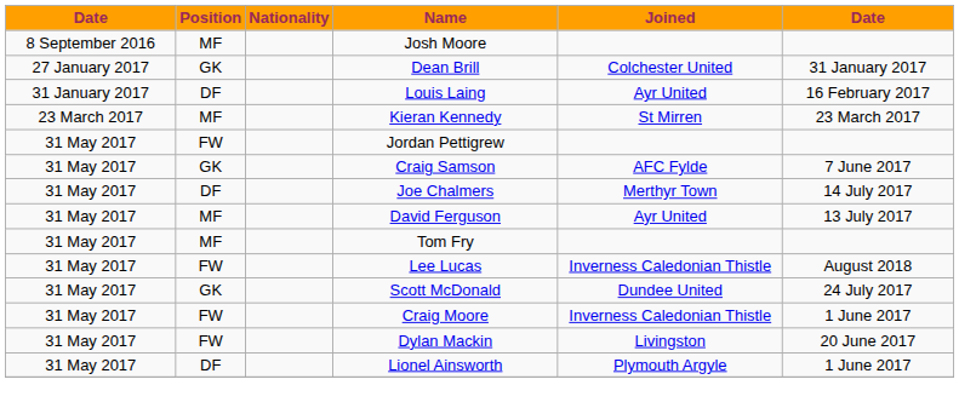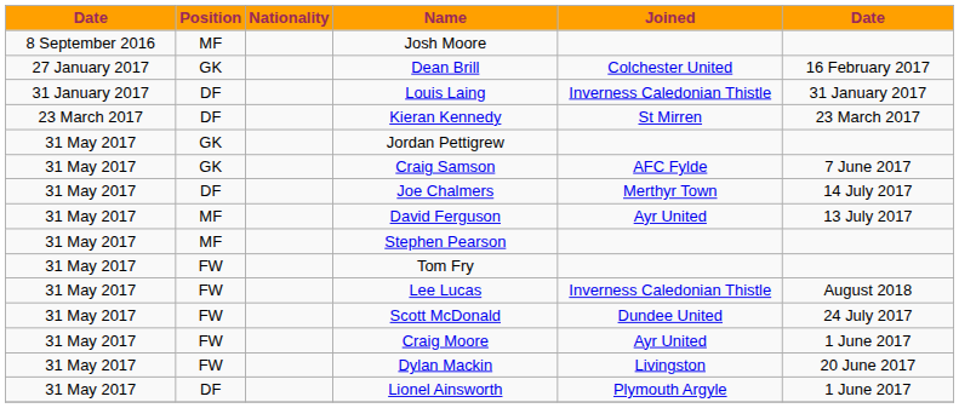 <table class="wikitable"  style="text-align:center; font-size:90%; ">
 <tr>
 <th style="background:#ffa000; color:#98285c; width:150px;">Date</th>
 <th style="background:#ffa000; color:#98285c; width:55px;">Position</th>
 <th style="background:#ffa000; color:#98285c; width:55px;">Nationality</th>
 <th style="background:#ffa000; color:#98285c; width:200px;">Name</th>
 <th style="background:#ffa000; color:#98285c; width:200px;">Joined</th>
 <th style="background:#ffa000; color:#98285c; width:150px;">Date</th>
 </tr>
 <tr>
 <td>8 September 2016</td>
 <td>MF</td>
 <td></td>
 <td>Josh Moore</td>
 <td></td>
 <td></td>
 </tr>
 <tr>
 <td>27 January 2017</td>
 <td>GK</td>
 <td></td>
 <td><a href='#'>Dean Brill</a></td>
 <td><a href='#'>Colchester United</a></td>
-<td>31 January 2017</td>
+<td>16 February 2017</td>
 </tr>
 <tr>
 <td>31 January 2017</td>
 <td>DF</td>
 <td></td>
 <td><a href='#'>Louis Laing</a></td>
-<td><a href='#'>Ayr United</a></td>
-<td>16 February 2017</td>
+<td><a href='#'>Inverness Caledonian Thistle</a></td>
+<td>31 January 2017</td>
 </tr>
 <tr>
 <td>23 March 2017</td>
-<td>MF</td>
+<td>DF</td>
 <td></td>
 <td><a href='#'>Kieran Kennedy</a></td>
 <td><a href='#'>St Mirren</a></td>
 <td>23 March 2017</td>
 </tr>
 <tr>
 <td>31 May 2017</td>
-<td>FW</td>
+<td>GK</td>
 <td></td>
 <td>Jordan Pettigrew</td>
 <td></td>
 <td></td>
 </tr>
 <tr>
 <td>31 May 2017</td>
 <td>GK</td>
 <td></td>
 <td><a href='#'>Craig Samson</a></td>
 <td><a href='#'>AFC Fylde</a></td>
 <td>7 June 2017</td>
 </tr>
 <tr>
 <td>31 May 2017</td>
 <td>DF</td>
 <td></td>
 <td><a href='#'>Joe Chalmers</a></td>
 <td><a href='#'>Merthyr Town</a></td>
 <td>14 July 2017</td>
 </tr>
 <tr>
 <td>31 May 2017</td>
 <td>MF</td>
 <td></td>
 <td><a href='#'>David Ferguson</a></td>
 <td><a href='#'>Ayr United</a></td>
 <td>13 July 2017</td>
 </tr>
 <tr>
 <td>31 May 2017</td>
 <td>MF</td>
 <td></td>
+<td><a href='#'>Stephen Pearson</a></td>
+<td></td>
+<td></td>
+</tr>
+<tr>
+<td>31 May 2017</td>
+<td>FW</td>
+<td></td>
 <td>Tom Fry</td>
 <td></td>
 <td></td>
 </tr>
 <tr>
 <td>31 May 2017</td>
 <td>FW</td>
 <td></td>
 <td><a href='#'>Lee Lucas</a></td>
 <td><a href='#'>Inverness Caledonian Thistle</a></td>
 <td>August 2018</td>
 </tr>
 <tr>
 <td>31 May 2017</td>
-<td>GK</td>
+<td>FW</td>
 <td></td>
 <td><a href='#'>Scott McDonald</a></td>
 <td><a href='#'>Dundee United</a></td>
 <td>24 July 2017</td>
 </tr>
 <tr>
 <td>31 May 2017</td>
 <td>FW</td>
 <td></td>
 <td><a href='#'>Craig Moore</a></td>
-<td><a href='#'>Inverness Caledonian Thistle</a></td>
+<td><a href='#'>Ayr United</a></td>
 <td>1 June 2017</td>
 </tr>
 <tr>
 <td>31 May 2017</td>
 <td>FW</td>
 <td></td>
 <td><a href='#'>Dylan Mackin</a></td>
 <td><a href='#'>Livingston</a></td>
 <td>20 June 2017</td>
 </tr>
 <tr>
 <td>31 May 2017</td>
 <td>DF</td>
 <td></td>
 <td><a href='#'>Lionel Ainsworth</a></td>
 <td><a href='#'>Plymouth Argyle</a></td>
 <td>1 June 2017</td>
 </tr>
 <tr>
 </tr>
 </table>
